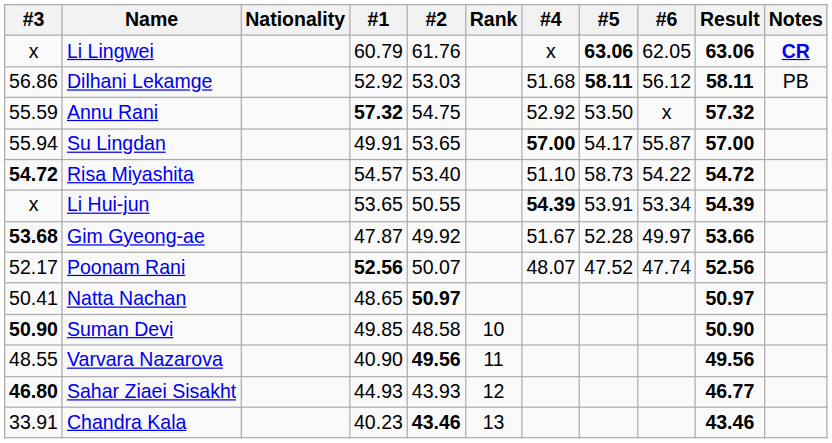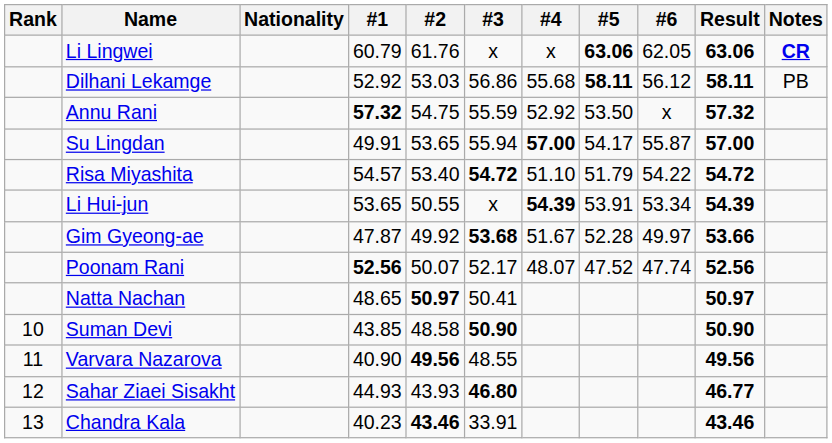 <table class="wikitable sortable" style="text-align:center">
 <tr>
-<th>#3</th>
+<th>Rank</th>
 <th>Name</th>
 <th>Nationality</th>
 <th>#1</th>
 <th>#2</th>
-<th>Rank</th>
+<th>#3</th>
 <th>#4</th>
 <th>#5</th>
 <th>#6</th>
 <th>Result</th>
 <th>Notes</th>
 </tr>
 <tr>
-<td>x</td>
+<td></td>
 <td align=left><a href='#'>Li Lingwei</a></td>
 <td align=left></td>
 <td>60.79</td>
 <td>61.76</td>
-<td></td>
+<td>x</td>
 <td>x</td>
 <td><strong>63.06</strong></td>
 <td>62.05</td>
 <td><strong>63.06</strong></td>
 <td><strong><a href='#'>CR</a></strong></td>
 </tr>
 <tr>
-<td>56.86</td>
+<td></td>
 <td align=left><a href='#'>Dilhani Lekamge</a></td>
 <td align=left></td>
 <td>52.92</td>
 <td>53.03</td>
-<td></td>
-<td>51.68</td>
+<td>56.86</td>
+<td>55.68</td>
 <td><strong>58.11</strong></td>
 <td>56.12</td>
 <td><strong>58.11</strong></td>
 <td>PB</td>
 </tr>
 <tr>
-<td>55.59</td>
+<td></td>
 <td align=left><a href='#'>Annu Rani</a></td>
 <td align=left></td>
 <td><strong>57.32</strong></td>
 <td>54.75</td>
-<td></td>
+<td>55.59</td>
 <td>52.92</td>
 <td>53.50</td>
 <td>x</td>
 <td><strong>57.32</strong></td>
 <td></td>
 </tr>
 <tr>
-<td>55.94</td>
+<td></td>
 <td align=left><a href='#'>Su Lingdan</a></td>
 <td align=left></td>
 <td>49.91</td>
 <td>53.65</td>
-<td></td>
+<td>55.94</td>
 <td><strong>57.00</strong></td>
 <td>54.17</td>
 <td>55.87</td>
 <td><strong>57.00</strong></td>
 <td></td>
 </tr>
 <tr>
-<td><strong>54.72</strong></td>
+<td></td>
 <td align=left><a href='#'>Risa Miyashita</a></td>
 <td align=left></td>
 <td>54.57</td>
 <td>53.40</td>
-<td></td>
+<td><strong>54.72</strong></td>
 <td>51.10</td>
-<td>58.73</td>
+<td>51.79</td>
 <td>54.22</td>
 <td><strong>54.72</strong></td>
 <td></td>
 </tr>
 <tr>
-<td>x</td>
+<td></td>
 <td align=left><a href='#'>Li Hui-jun</a></td>
 <td align=left></td>
 <td>53.65</td>
 <td>50.55</td>
-<td></td>
+<td>x</td>
 <td><strong>54.39</strong></td>
 <td>53.91</td>
 <td>53.34</td>
 <td><strong>54.39</strong></td>
 <td></td>
 </tr>
 <tr>
-<td><strong>53.68</strong></td>
+<td></td>
 <td align=left><a href='#'>Gim Gyeong-ae</a></td>
 <td align=left></td>
 <td>47.87</td>
 <td>49.92</td>
-<td></td>
+<td><strong>53.68</strong></td>
 <td>51.67</td>
 <td>52.28</td>
 <td>49.97</td>
 <td><strong>53.66</strong></td>
 <td></td>
 </tr>
 <tr>
-<td>52.17</td>
+<td></td>
 <td align=left><a href='#'>Poonam Rani</a></td>
 <td align=left></td>
 <td><strong>52.56</strong></td>
 <td>50.07</td>
-<td></td>
+<td>52.17</td>
 <td>48.07</td>
 <td>47.52</td>
 <td>47.74</td>
 <td><strong>52.56</strong></td>
 <td></td>
 </tr>
 <tr>
-<td>50.41</td>
+<td></td>
 <td align=left><a href='#'>Natta Nachan</a></td>
 <td align=left></td>
 <td>48.65</td>
 <td><strong>50.97</strong></td>
-<td></td>
+<td>50.41</td>
 <td></td>
 <td></td>
 <td></td>
 <td><strong>50.97</strong></td>
 <td></td>
 </tr>
 <tr>
-<td><strong>50.90</strong></td>
+<td>10</td>
 <td align=left><a href='#'>Suman Devi</a></td>
 <td align=left></td>
-<td>49.85</td>
+<td>43.85</td>
 <td>48.58</td>
-<td>10</td>
+<td><strong>50.90</strong></td>
 <td></td>
 <td></td>
 <td></td>
 <td><strong>50.90</strong></td>
 <td></td>
 </tr>
 <tr>
-<td>48.55</td>
+<td>11</td>
 <td align=left><a href='#'>Varvara Nazarova</a></td>
 <td align=left></td>
 <td>40.90</td>
 <td><strong>49.56</strong></td>
-<td>11</td>
+<td>48.55</td>
 <td></td>
 <td></td>
 <td></td>
 <td><strong>49.56</strong></td>
 <td></td>
 </tr>
 <tr>
-<td><strong>46.80</strong></td>
+<td>12</td>
 <td align=left><a href='#'>Sahar Ziaei Sisakht</a></td>
 <td align=left></td>
 <td>44.93</td>
 <td>43.93</td>
-<td>12</td>
+<td><strong>46.80</strong></td>
 <td></td>
 <td></td>
 <td></td>
 <td><strong>46.77</strong></td>
 <td></td>
 </tr>
 <tr>
-<td>33.91</td>
+<td>13</td>
 <td align=left><a href='#'>Chandra Kala</a></td>
 <td align=left></td>
 <td>40.23</td>
 <td><strong>43.46</strong></td>
-<td>13</td>
+<td>33.91</td>
 <td></td>
 <td></td>
 <td></td>
 <td><strong>43.46</strong></td>
 <td></td>
 </tr>
 </table>
